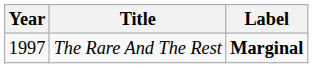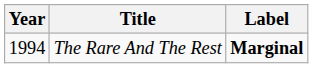 <table class="wikitable">
 <tr>
 <th>Year</th>
 <th>Title</th>
 <th>Label</th>
 </tr>
 <tr>
-<td>1997</td>
+<td>1994</td>
 <td><em>The Rare And The Rest</em></td>
 <td><strong>Marginal</strong></td>
 </tr>
 </table>
